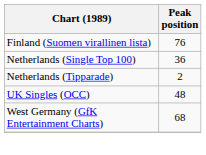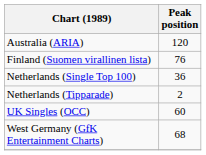 <table class="wikitable sortable" style="text-align:center;">
 <tr>
 <th align="left" width="220">Chart (1989)</th>
 <th align="center">Peak<br>position</th>
+</tr>
+<tr>
+<td align="left">Australia (<a href='#'>ARIA</a>)</td>
+<td align="center">120</td>
 </tr>
 <tr>
 <td align="left">Finland (<a href='#'>Suomen virallinen lista</a>)</td>
 <td align="center">76</td>
 </tr>
 <tr>
 <td align="left">Netherlands (<a href='#'>Single Top 100</a>)</td>
 <td align="center">36</td>
 </tr>
 <tr>
 <td align="left">Netherlands (<a href='#'>Tipparade</a>)</td>
 <td align="center">2</td>
 </tr>
 <tr>
 <td align="left"><a href='#'>UK Singles</a> (<a href='#'>OCC</a>)</td>
-<td align="center">48</td>
+<td align="center">60</td>
 </tr>
 <tr>
 <td align="left">West Germany (<a href='#'>GfK Entertainment Charts</a>)</td>
 <td align="center">68</td>
 </tr>
 <tr>
 </tr>
 </table>
